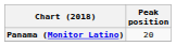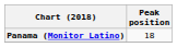 <table class="wikitable sortable plainrowheaders" style="text-align:center">
 <tr>
 <th scope="col">Chart (2018)</th>
 <th scope="col">Peak<br>position</th>
 </tr>
 <tr>
 <th scope="row">Panama (<a href='#'>Monitor Latino</a>)</th>
-<td>20</td>
+<td>18</td>
 </tr>
 <tr>
 </tr>
 </table>
